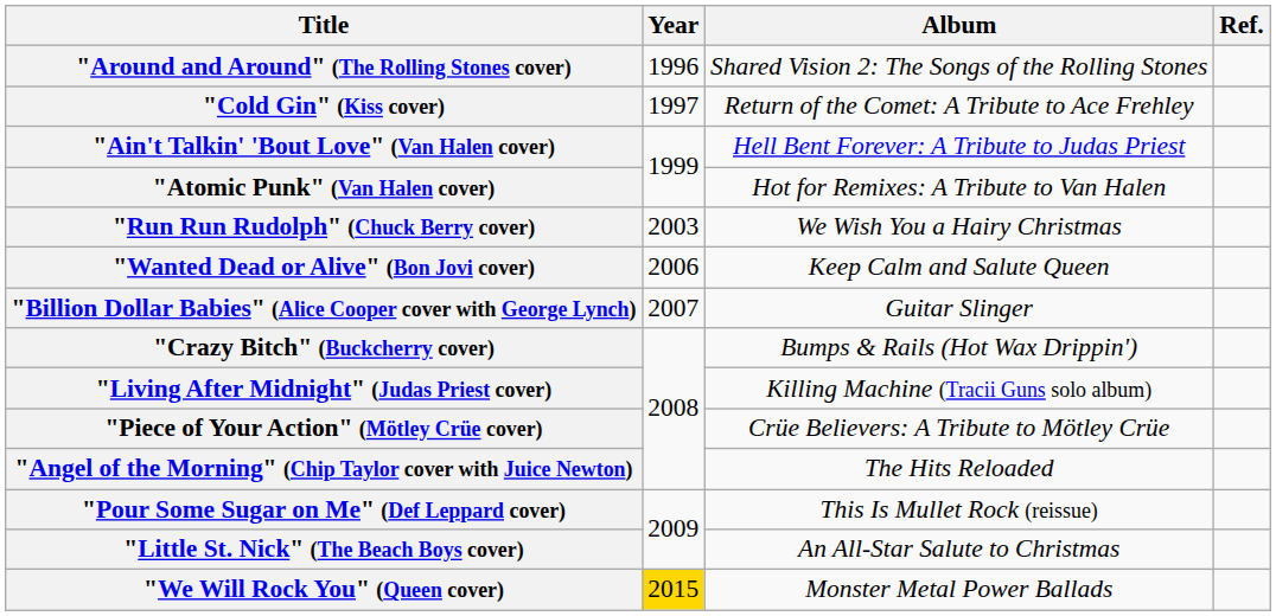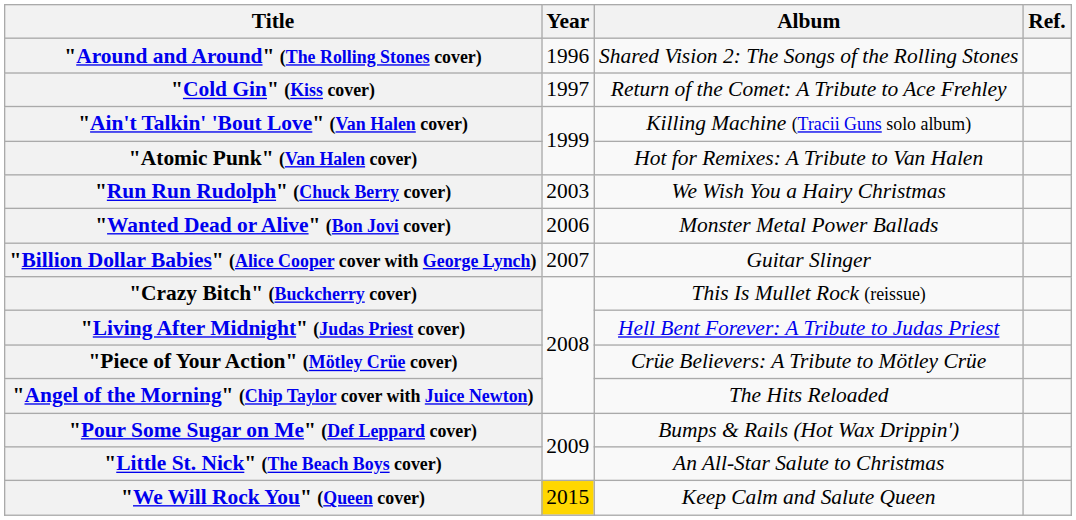 <table class="wikitable plainrowheaders" style="text-align:center;">
 <tr>
 <th scope="col">Title</th>
 <th scope="col">Year</th>
 <th scope="col">Album</th>
 <th scope="col">Ref.</th>
 </tr>
 <tr>
 <th scope="row">"<a href='#'>Around and Around</a>" <small>(<a href='#'>The Rolling Stones</a> cover)</small></th>
 <td>1996</td>
 <td><em>Shared Vision 2: The Songs of the Rolling Stones</em></td>
 <td></td>
 </tr>
 <tr>
 <th scope="row">"<a href='#'>Cold Gin</a>" <small>(<a href='#'>Kiss</a> cover)</small></th>
 <td>1997</td>
 <td><em>Return of the Comet: A Tribute to Ace Frehley</em></td>
 <td></td>
 </tr>
 <tr>
 <th scope="row">"<a href='#'>Ain't Talkin' 'Bout Love</a>" <small>(<a href='#'>Van Halen</a> cover)</small></th>
 <td rowspan="2">1999</td>
-<td><em><a href='#'>Hell Bent Forever: A Tribute to Judas Priest</a></em></td>
+<td><em>Killing Machine</em> <small>(<a href='#'>Tracii Guns</a> solo album)</small></td>
 <td></td>
 </tr>
 <tr>
 <th scope="row">"Atomic Punk" <small>(<a href='#'>Van Halen</a> cover)</small></th>
 <td><em>Hot for Remixes: A Tribute to Van Halen</em></td>
 <td></td>
 </tr>
 <tr>
 <th scope="row">"<a href='#'>Run Run Rudolph</a>" <small>(<a href='#'>Chuck Berry</a> cover)</small></th>
 <td>2003</td>
 <td><em>We Wish You a Hairy Christmas</em></td>
 <td></td>
 </tr>
 <tr>
 <th scope="row">"<a href='#'>Wanted Dead or Alive</a>" <small>(<a href='#'>Bon Jovi</a> cover)</small></th>
 <td>2006</td>
-<td><em>Keep Calm and Salute Queen</em></td>
+<td><em>Monster Metal Power Ballads</em></td>
 <td></td>
 </tr>
 <tr>
 <th scope="row">"<a href='#'>Billion Dollar Babies</a>" <small>(<a href='#'>Alice Cooper</a> cover with <a href='#'>George Lynch</a>)</small></th>
 <td>2007</td>
 <td><em>Guitar Slinger</em></td>
 <td></td>
 </tr>
 <tr>
 <th scope="row">"Crazy Bitch" <small>(<a href='#'>Buckcherry</a> cover)</small></th>
 <td rowspan="4">2008</td>
-<td><em>Bumps & Rails (Hot Wax Drippin')</em></td>
+<td><em>This Is Mullet Rock</em> <small>(reissue)</small></td>
 <td></td>
 </tr>
 <tr>
 <th scope="row">"<a href='#'>Living After Midnight</a>" <small>(<a href='#'>Judas Priest</a> cover)</small></th>
-<td><em>Killing Machine</em> <small>(<a href='#'>Tracii Guns</a> solo album)</small></td>
+<td><em><a href='#'>Hell Bent Forever: A Tribute to Judas Priest</a></em></td>
 <td></td>
 </tr>
 <tr>
 <th scope="row">"Piece of Your Action" <small>(<a href='#'>Mötley Crüe</a> cover)</small></th>
 <td><em>Crüe Believers: A Tribute to Mötley Crüe</em></td>
 <td></td>
 </tr>
 <tr>
 <th scope="row">"<a href='#'>Angel of the Morning</a>" <small>(<a href='#'>Chip Taylor</a> cover with <a href='#'>Juice Newton</a>)</small></th>
 <td><em>The Hits Reloaded</em></td>
 <td></td>
 </tr>
 <tr>
 <th scope="row">"<a href='#'>Pour Some Sugar on Me</a>" <small>(<a href='#'>Def Leppard</a> cover)</small></th>
 <td rowspan="2">2009</td>
-<td><em>This Is Mullet Rock</em> <small>(reissue)</small></td>
+<td><em>Bumps & Rails (Hot Wax Drippin')</em></td>
 <td></td>
 </tr>
 <tr>
 <th scope="row">"<a href='#'>Little St. Nick</a>" <small>(<a href='#'>The Beach Boys</a> cover)</small></th>
 <td><em>An All-Star Salute to Christmas</em></td>
 <td></td>
 </tr>
 <tr>
 <th scope="row">"<a href='#'>We Will Rock You</a>" <small>(<a href='#'>Queen</a> cover)</small></th>
 <td style="background: gold;">2015</td>
-<td><em>Monster Metal Power Ballads</em></td>
+<td><em>Keep Calm and Salute Queen</em></td>
 <td></td>
 </tr>
 </table>
